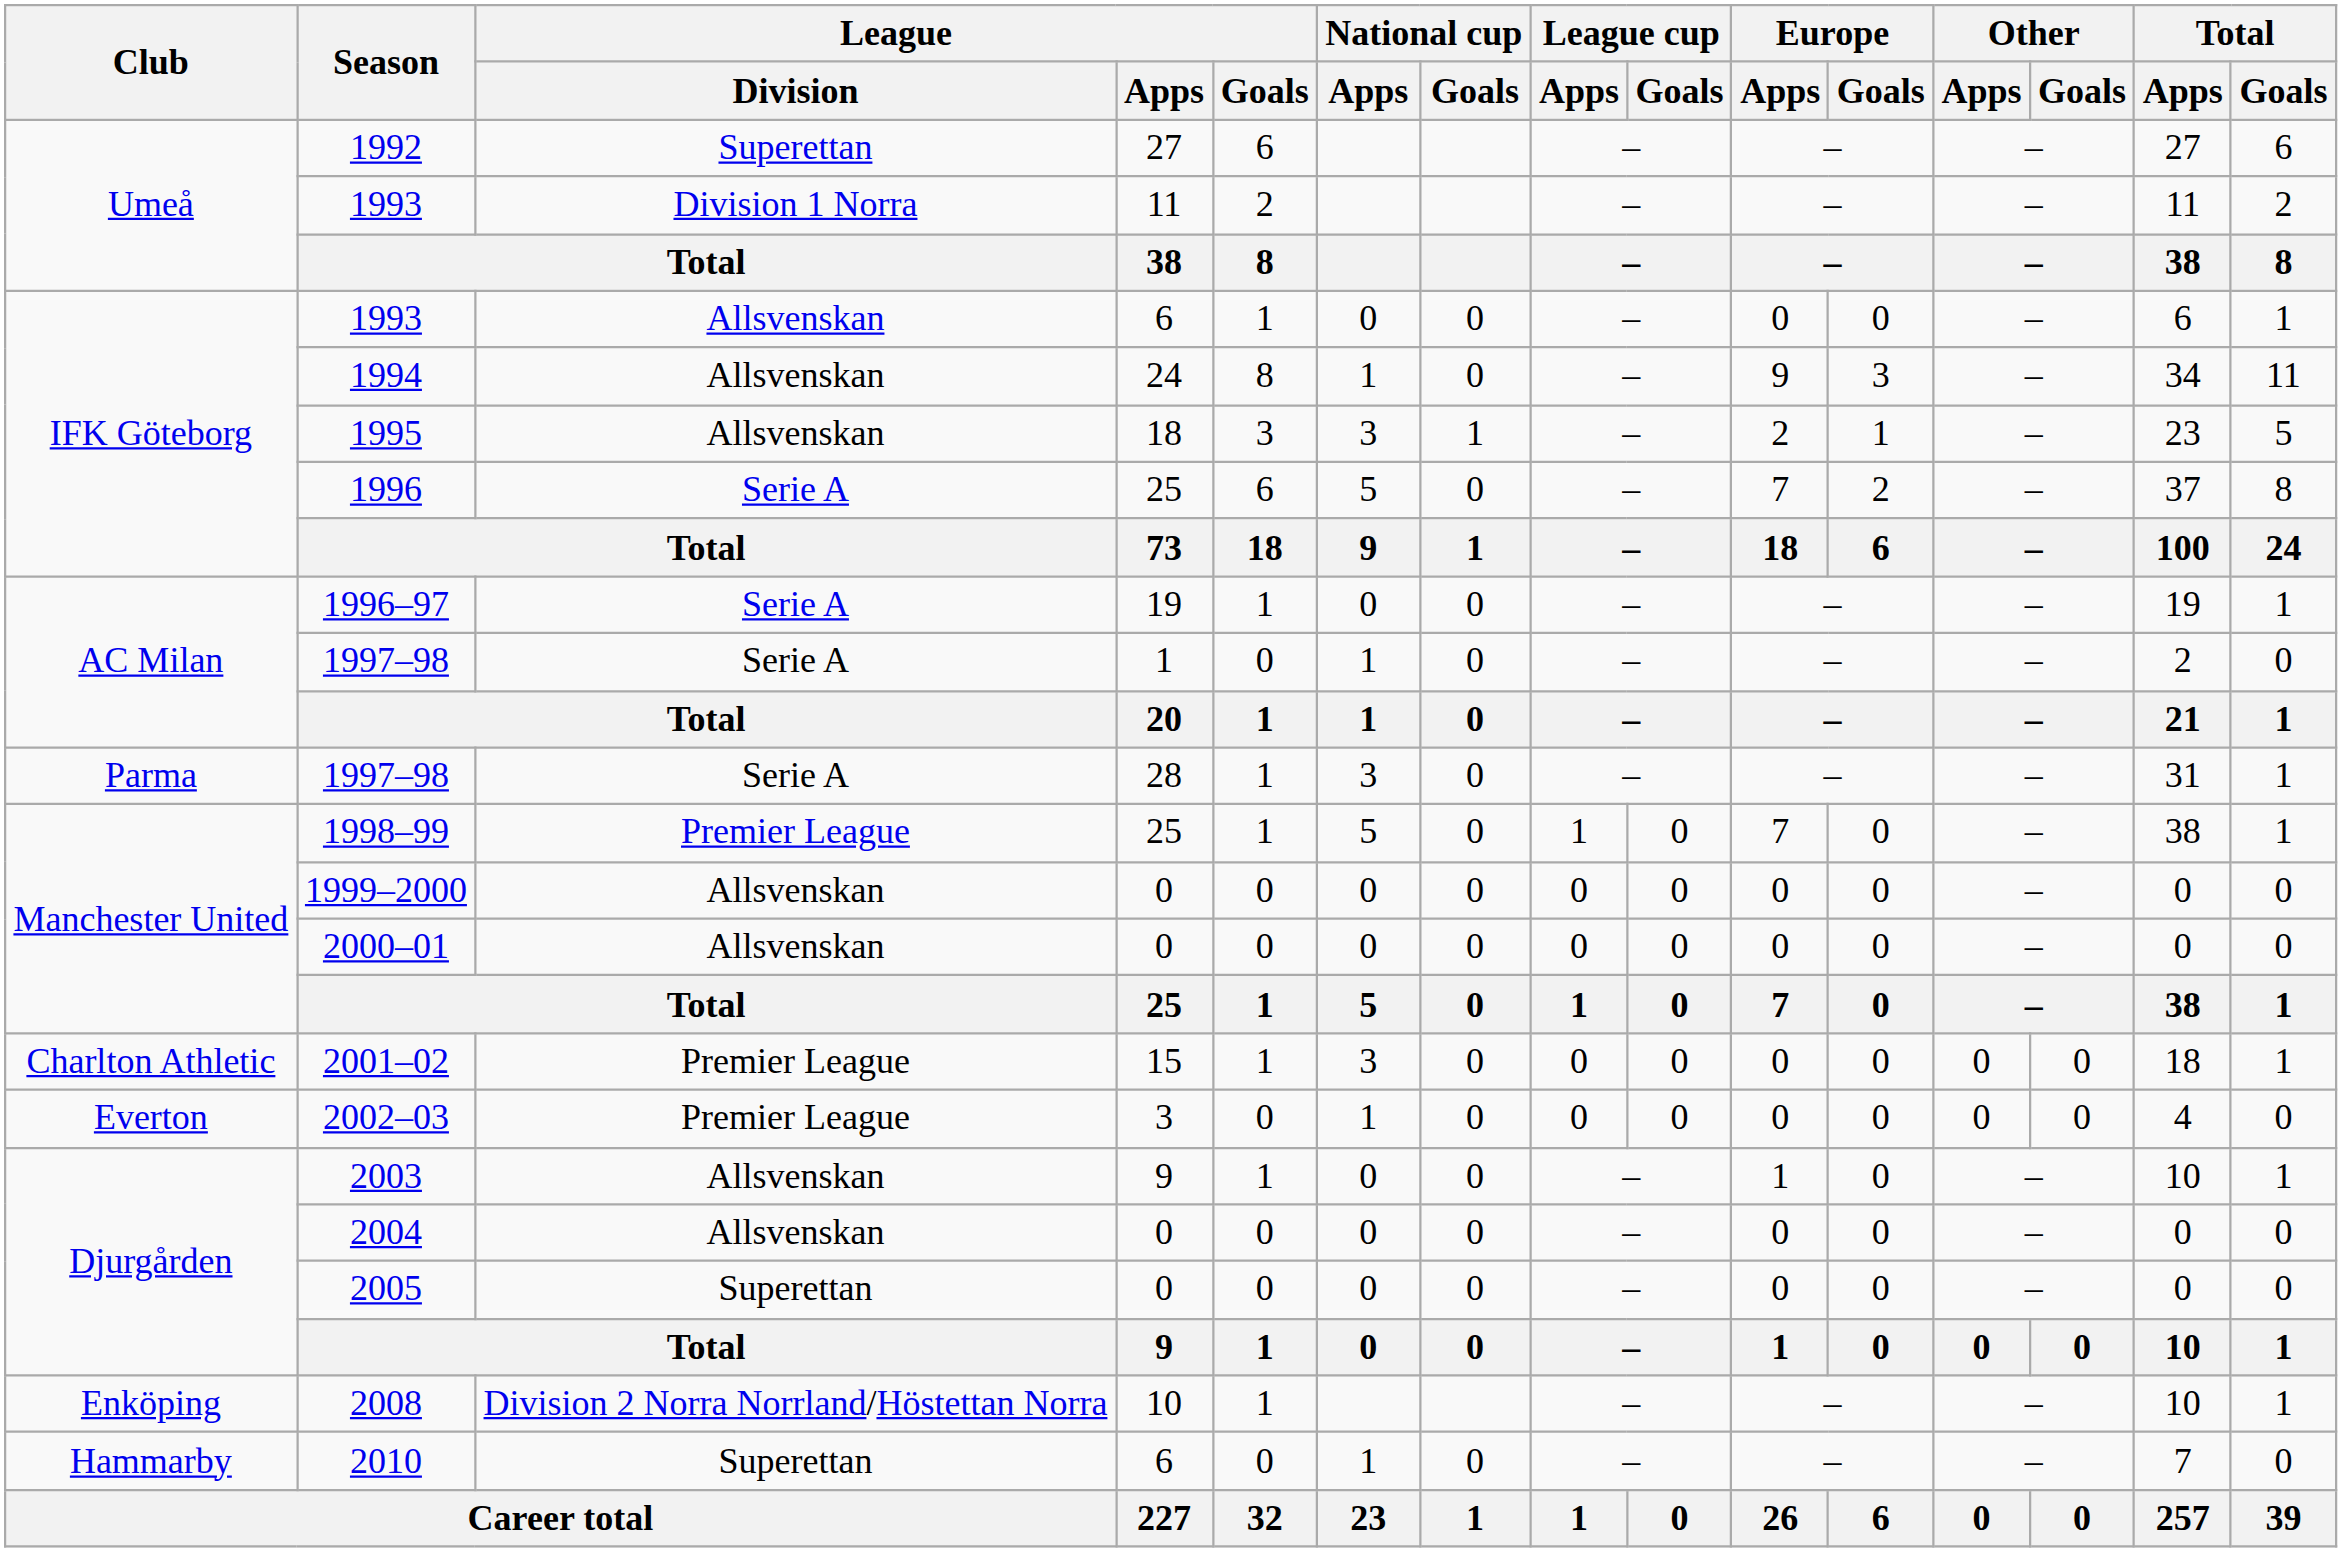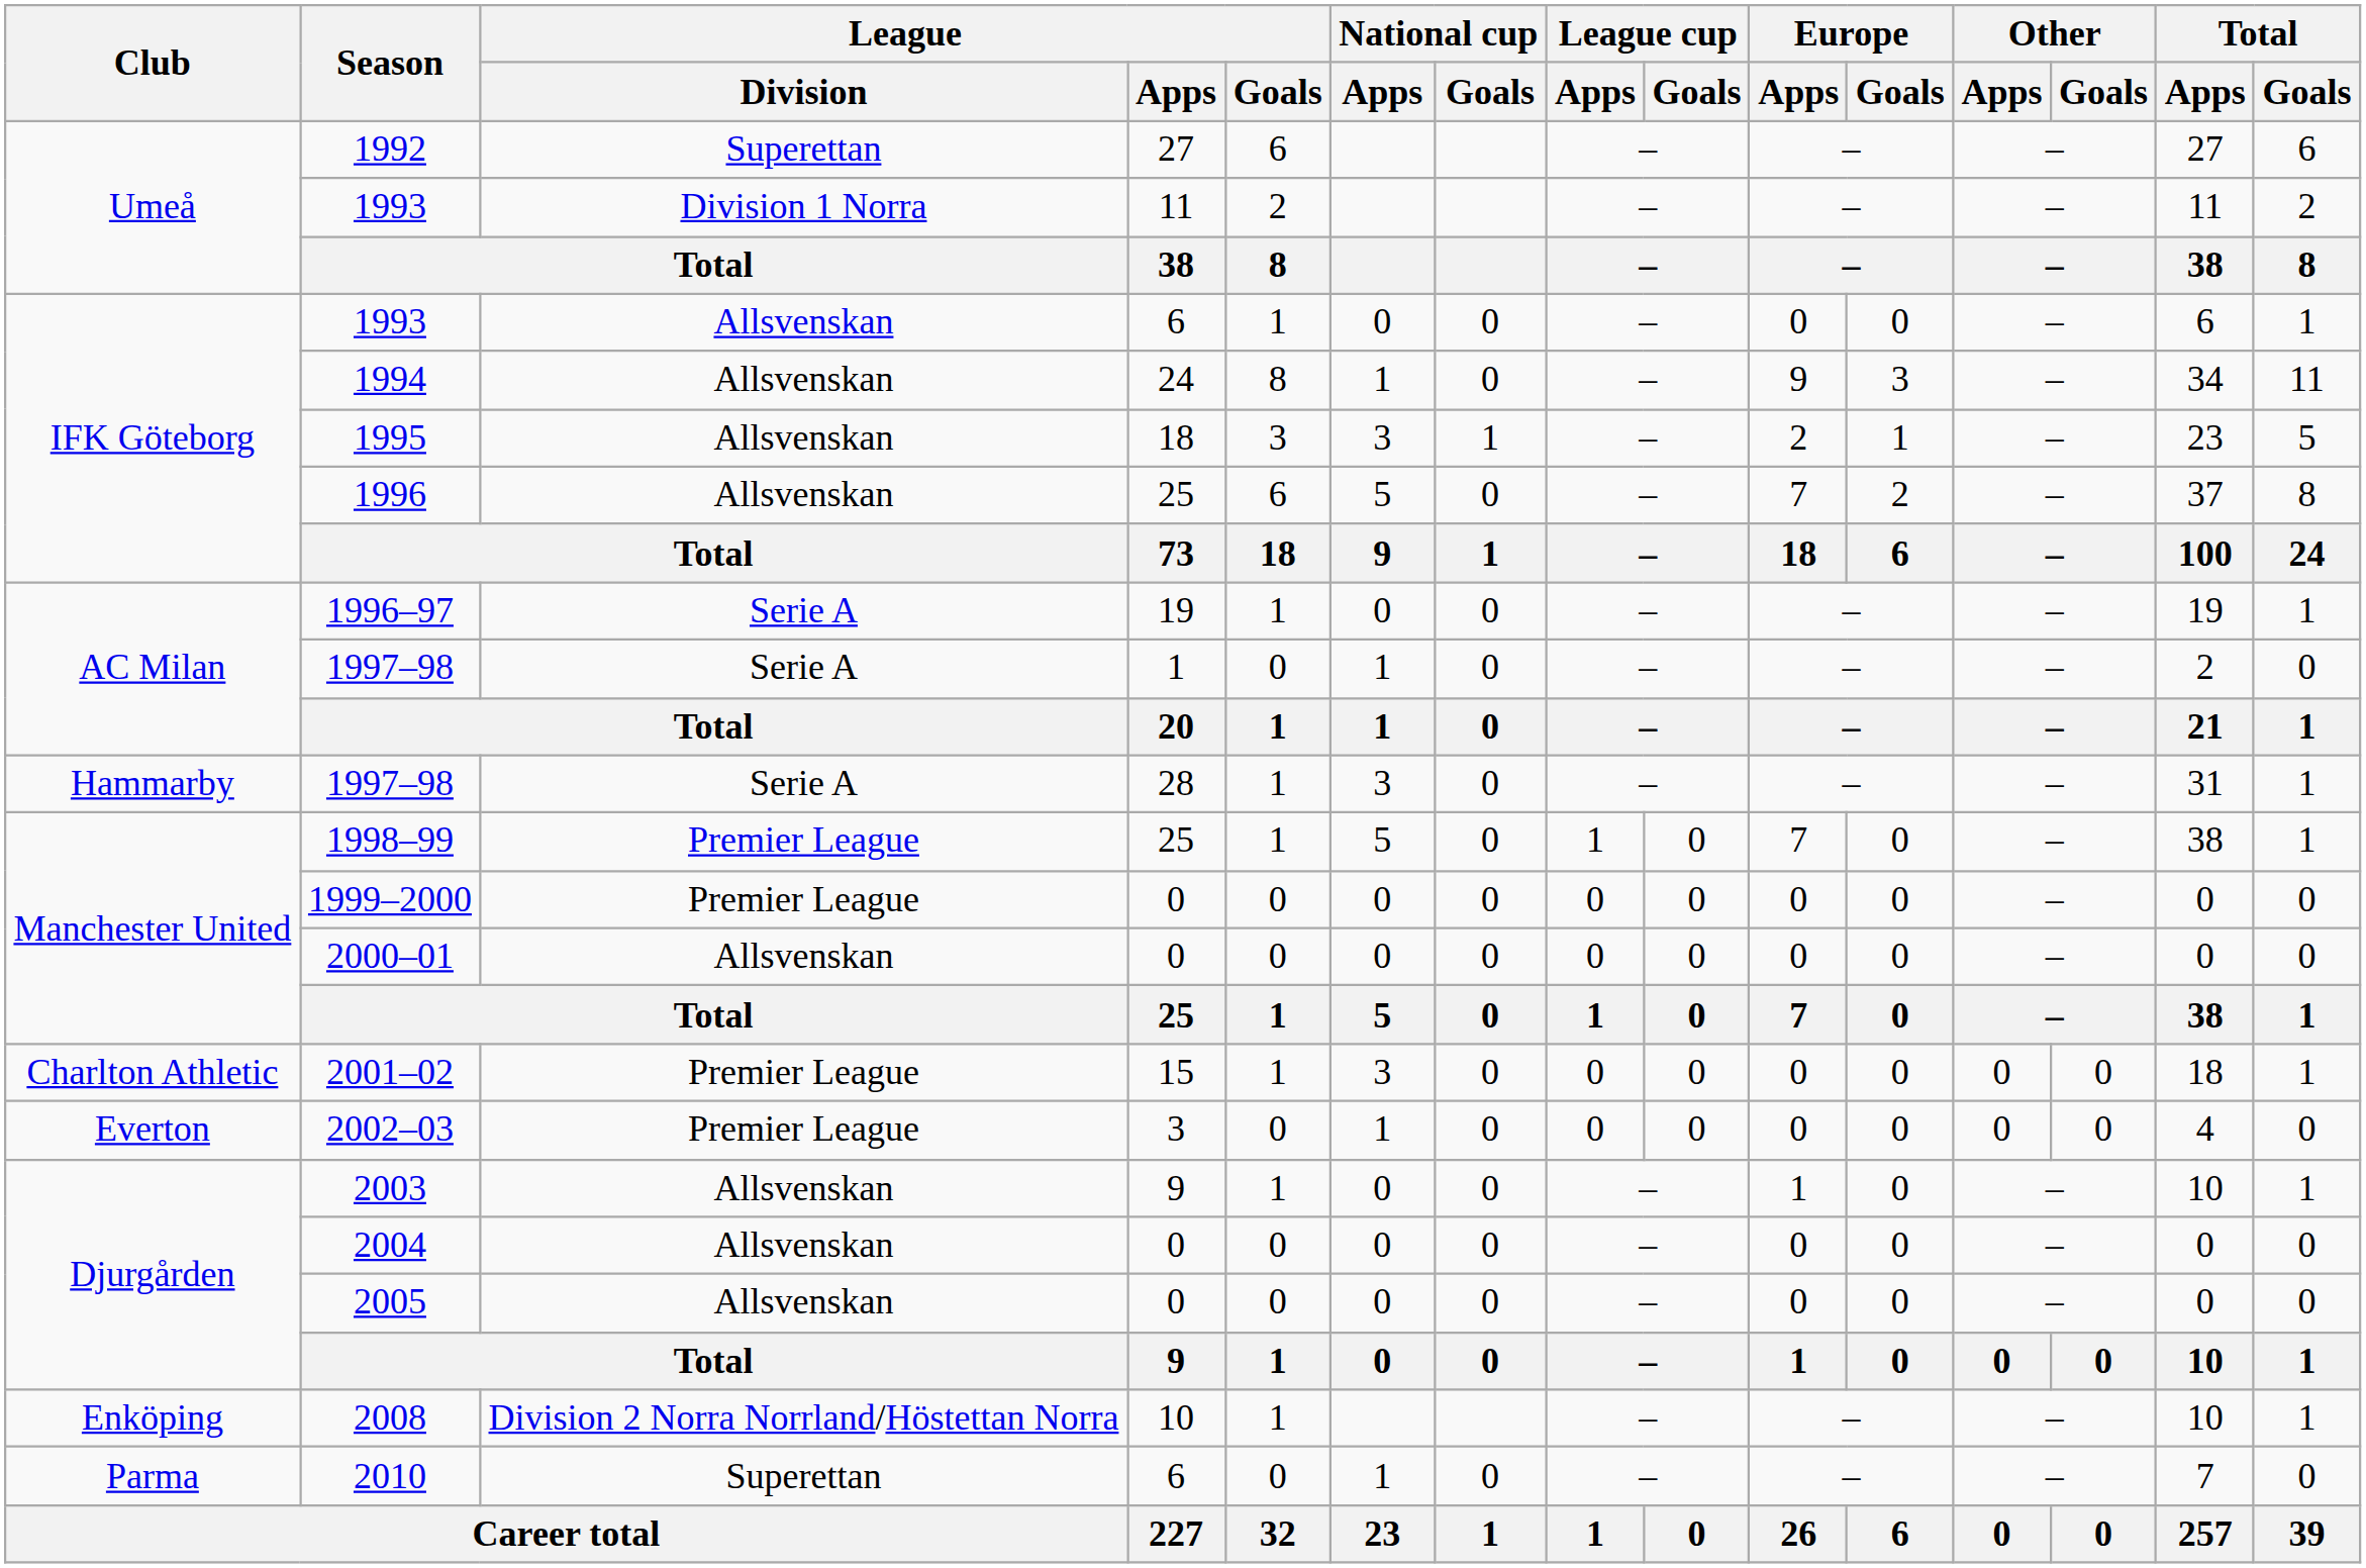 <table class="wikitable" style="text-align:center">
 <tr>
 <th rowspan="2">Club</th>
 <th rowspan="2">Season</th>
 <th colspan="3">League</th>
 <th colspan="2">National cup</th>
 <th colspan="2">League cup</th>
 <th colspan="2">Europe</th>
 <th colspan="2">Other</th>
 <th colspan="2">Total</th>
 </tr>
 <tr>
 <th>Division</th>
 <th>Apps</th>
 <th>Goals</th>
 <th>Apps</th>
 <th>Goals</th>
 <th>Apps</th>
 <th>Goals</th>
 <th>Apps</th>
 <th>Goals</th>
 <th>Apps</th>
 <th>Goals</th>
 <th>Apps</th>
 <th>Goals</th>
 </tr>
 <tr>
 <td rowspan="3"><a href='#'>Umeå</a></td>
 <td><a href='#'>1992</a></td>
 <td><a href='#'>Superettan</a></td>
 <td>27</td>
 <td>6</td>
 <td></td>
 <td></td>
 <td colspan="2">–</td>
 <td colspan="2">–</td>
 <td colspan="2">–</td>
 <td>27</td>
 <td>6</td>
 </tr>
 <tr>
 <td><a href='#'>1993</a></td>
 <td><a href='#'>Division 1 Norra</a></td>
 <td>11</td>
 <td>2</td>
 <td></td>
 <td></td>
 <td colspan="2">–</td>
 <td colspan="2">–</td>
 <td colspan="2">–</td>
 <td>11</td>
 <td>2</td>
 </tr>
 <tr>
 <th colspan="2">Total</th>
 <th>38</th>
 <th>8</th>
 <th></th>
 <th></th>
 <th colspan="2">–</th>
 <th colspan="2">–</th>
 <th colspan="2">–</th>
 <th>38</th>
 <th>8</th>
 </tr>
 <tr>
 <td rowspan="5"><a href='#'>IFK Göteborg</a></td>
 <td><a href='#'>1993</a></td>
 <td><a href='#'>Allsvenskan</a></td>
 <td>6</td>
 <td>1</td>
 <td>0</td>
 <td>0</td>
 <td colspan="2">–</td>
 <td>0</td>
 <td>0</td>
 <td colspan="2">–</td>
 <td>6</td>
 <td>1</td>
 </tr>
 <tr>
 <td><a href='#'>1994</a></td>
 <td>Allsvenskan</td>
 <td>24</td>
 <td>8</td>
 <td>1</td>
 <td>0</td>
 <td colspan="2">–</td>
 <td>9</td>
 <td>3</td>
 <td colspan="2">–</td>
 <td>34</td>
 <td>11</td>
 </tr>
 <tr>
 <td><a href='#'>1995</a></td>
 <td>Allsvenskan</td>
 <td>18</td>
 <td>3</td>
 <td>3</td>
 <td>1</td>
 <td colspan="2">–</td>
 <td>2</td>
 <td>1</td>
 <td colspan="2">–</td>
 <td>23</td>
 <td>5</td>
 </tr>
 <tr>
 <td><a href='#'>1996</a></td>
-<td><a href='#'>Serie A</a></td>
+<td>Allsvenskan</td>
 <td>25</td>
 <td>6</td>
 <td>5</td>
 <td>0</td>
 <td colspan="2">–</td>
 <td>7</td>
 <td>2</td>
 <td colspan="2">–</td>
 <td>37</td>
 <td>8</td>
 </tr>
 <tr>
 <th colspan="2">Total</th>
 <th>73</th>
 <th>18</th>
 <th>9</th>
 <th>1</th>
 <th colspan="2">–</th>
 <th>18</th>
 <th>6</th>
 <th colspan="2">–</th>
 <th>100</th>
 <th>24</th>
 </tr>
 <tr>
 <td rowspan="3"><a href='#'>AC Milan</a></td>
 <td><a href='#'>1996–97</a></td>
 <td><a href='#'>Serie A</a></td>
 <td>19</td>
 <td>1</td>
 <td>0</td>
 <td>0</td>
 <td colspan="2">–</td>
 <td colspan="2">–</td>
 <td colspan="2">–</td>
 <td>19</td>
 <td>1</td>
 </tr>
 <tr>
 <td><a href='#'>1997–98</a></td>
 <td>Serie A</td>
 <td>1</td>
 <td>0</td>
 <td>1</td>
 <td>0</td>
 <td colspan="2">–</td>
 <td colspan="2">–</td>
 <td colspan="2">–</td>
 <td>2</td>
 <td>0</td>
 </tr>
 <tr>
 <th colspan="2">Total</th>
 <th>20</th>
 <th>1</th>
 <th>1</th>
 <th>0</th>
 <th colspan="2">–</th>
 <th colspan="2">–</th>
 <th colspan="2">–</th>
 <th>21</th>
 <th>1</th>
 </tr>
 <tr>
-<td><a href='#'>Parma</a></td>
+<td><a href='#'>Hammarby</a></td>
 <td><a href='#'>1997–98</a></td>
 <td>Serie A</td>
 <td>28</td>
 <td>1</td>
 <td>3</td>
 <td>0</td>
 <td colspan="2">–</td>
 <td colspan="2">–</td>
 <td colspan="2">–</td>
 <td>31</td>
 <td>1</td>
 </tr>
 <tr>
 <td rowspan="4"><a href='#'>Manchester United</a></td>
 <td><a href='#'>1998–99</a></td>
 <td><a href='#'>Premier League</a></td>
 <td>25</td>
 <td>1</td>
 <td>5</td>
 <td>0</td>
 <td>1</td>
 <td>0</td>
 <td>7</td>
 <td>0</td>
 <td colspan="2">–</td>
 <td>38</td>
 <td>1</td>
 </tr>
 <tr>
 <td><a href='#'>1999–2000</a></td>
-<td>Allsvenskan</td>
+<td>Premier League</td>
 <td>0</td>
 <td>0</td>
 <td>0</td>
 <td>0</td>
 <td>0</td>
 <td>0</td>
 <td>0</td>
 <td>0</td>
 <td colspan="2">–</td>
 <td>0</td>
 <td>0</td>
 </tr>
 <tr>
 <td><a href='#'>2000–01</a></td>
 <td>Allsvenskan</td>
 <td>0</td>
 <td>0</td>
 <td>0</td>
 <td>0</td>
 <td>0</td>
 <td>0</td>
 <td>0</td>
 <td>0</td>
 <td colspan="2">–</td>
 <td>0</td>
 <td>0</td>
 </tr>
 <tr>
 <th colspan="2">Total</th>
 <th>25</th>
 <th>1</th>
 <th>5</th>
 <th>0</th>
 <th>1</th>
 <th>0</th>
 <th>7</th>
 <th>0</th>
 <th colspan="2">–</th>
 <th>38</th>
 <th>1</th>
 </tr>
 <tr>
 <td><a href='#'>Charlton Athletic</a></td>
 <td><a href='#'>2001–02</a></td>
 <td>Premier League</td>
 <td>15</td>
 <td>1</td>
 <td>3</td>
 <td>0</td>
 <td>0</td>
 <td>0</td>
 <td>0</td>
 <td>0</td>
 <td>0</td>
 <td>0</td>
 <td>18</td>
 <td>1</td>
 </tr>
 <tr>
 <td><a href='#'>Everton</a></td>
 <td><a href='#'>2002–03</a></td>
 <td>Premier League</td>
 <td>3</td>
 <td>0</td>
 <td>1</td>
 <td>0</td>
 <td>0</td>
 <td>0</td>
 <td>0</td>
 <td>0</td>
 <td>0</td>
 <td>0</td>
 <td>4</td>
 <td>0</td>
 </tr>
 <tr>
 <td rowspan="4"><a href='#'>Djurgården</a></td>
 <td><a href='#'>2003</a></td>
 <td>Allsvenskan</td>
 <td>9</td>
 <td>1</td>
 <td>0</td>
 <td>0</td>
 <td colspan="2">–</td>
 <td>1</td>
 <td>0</td>
 <td colspan="2">–</td>
 <td>10</td>
 <td>1</td>
 </tr>
 <tr>
 <td><a href='#'>2004</a></td>
 <td>Allsvenskan</td>
 <td>0</td>
 <td>0</td>
 <td>0</td>
 <td>0</td>
 <td colspan="2">–</td>
 <td>0</td>
 <td>0</td>
 <td colspan="2">–</td>
 <td>0</td>
 <td>0</td>
 </tr>
 <tr>
 <td><a href='#'>2005</a></td>
-<td>Superettan</td>
+<td>Allsvenskan</td>
 <td>0</td>
 <td>0</td>
 <td>0</td>
 <td>0</td>
 <td colspan="2">–</td>
 <td>0</td>
 <td>0</td>
 <td colspan="2">–</td>
 <td>0</td>
 <td>0</td>
 </tr>
 <tr>
 <th colspan="2">Total</th>
 <th>9</th>
 <th>1</th>
 <th>0</th>
 <th>0</th>
 <th colspan="2">–</th>
 <th>1</th>
 <th>0</th>
 <th>0</th>
 <th>0</th>
 <th>10</th>
 <th>1</th>
 </tr>
 <tr>
 <td><a href='#'>Enköping</a></td>
 <td><a href='#'>2008</a></td>
 <td><a href='#'>Division 2 Norra Norrland</a>/<a href='#'>Höstettan Norra</a></td>
 <td>10</td>
 <td>1</td>
 <td></td>
 <td></td>
 <td colspan="2">–</td>
 <td colspan="2">–</td>
 <td colspan="2">–</td>
 <td>10</td>
 <td>1</td>
 </tr>
 <tr>
-<td><a href='#'>Hammarby</a></td>
+<td><a href='#'>Parma</a></td>
 <td><a href='#'>2010</a></td>
 <td>Superettan</td>
 <td>6</td>
 <td>0</td>
 <td>1</td>
 <td>0</td>
 <td colspan="2">–</td>
 <td colspan="2">–</td>
 <td colspan="2">–</td>
 <td>7</td>
 <td>0</td>
 </tr>
 <tr>
 <th colspan="3">Career total</th>
 <th>227</th>
 <th>32</th>
 <th>23</th>
 <th>1</th>
 <th>1</th>
 <th>0</th>
 <th>26</th>
 <th>6</th>
 <th>0</th>
 <th>0</th>
 <th>257</th>
 <th>39</th>
 </tr>
 </table>
